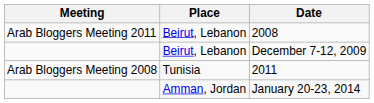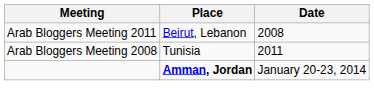 <table class="wikitable sortable">
 <tr>
 <th>Meeting</th>
 <th>Place</th>
 <th>Date</th>
 </tr>
 <tr>
 <td>Arab Bloggers Meeting 2011</td>
 <td><a href='#'>Beirut</a>, Lebanon</td>
 <td>2008</td>
 </tr>
 <tr>
-<td></td>
-<td><a href='#'>Beirut</a>, Lebanon</td>
-<td>December 7-12, 2009</td>
-</tr>
-<tr>
 <td>Arab Bloggers Meeting 2008</td>
 <td>Tunisia</td>
 <td>2011</td>
 </tr>
 <tr>
 <td></td>
-<td><a href='#'>Amman</a>, Jordan</td>
+<td><strong><a href='#'>Amman</a>, Jordan</strong></td>
 <td>January 20-23, 2014</td>
 </tr>
 </table>
